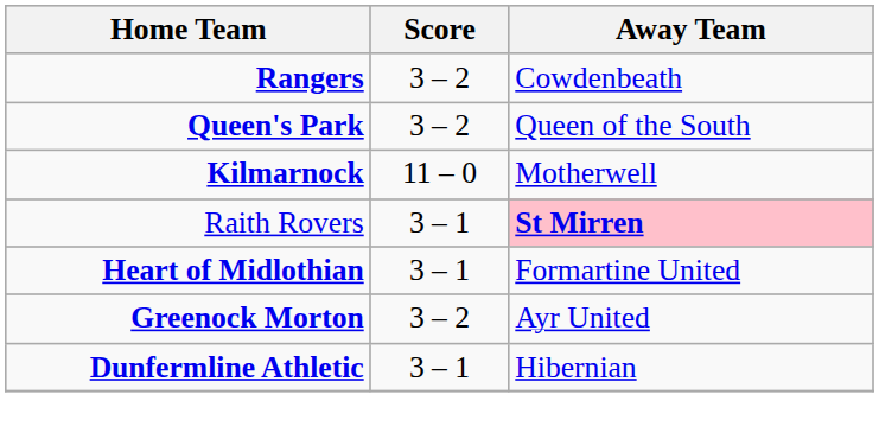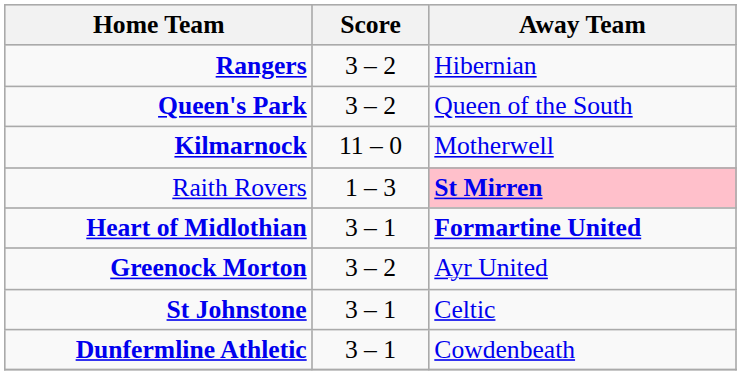 <table class="wikitable" style="border-collapse: collapse;">
 <tr>
 <th align="right" width="185">Home Team</th>
 <th align="center" width="65"> Score </th>
 <th align="left" width="185">Away Team</th>
 </tr>
 <tr>
 <td style="text-align: right;"><strong><a href='#'>Rangers</a></strong></td>
 <td style="text-align: center;">3 – 2 </td>
-<td style="text-align: left;"><a href='#'>Cowdenbeath</a></td>
+<td style="text-align: left;"><a href='#'>Hibernian</a></td>
 </tr>
 <tr>
 <td style="text-align: right;"><strong><a href='#'>Queen's Park</a></strong></td>
 <td style="text-align: center;">3 – 2 </td>
 <td style="text-align: left;"><a href='#'>Queen of the South</a></td>
 </tr>
 <tr>
 <td style="text-align: right;"><strong><a href='#'>Kilmarnock</a></strong></td>
 <td style="text-align: center;">11 – 0</td>
 <td style="text-align: left;"><a href='#'>Motherwell</a></td>
 </tr>
 <tr>
 <td style="text-align: right;"><a href='#'>Raith Rovers</a></td>
-<td style="text-align: center;">3 – 1</td>
+<td style="text-align: center;">1 – 3</td>
 <td style="background: pink; text-align: left;"><strong><a href='#'>St Mirren</a></strong></td>
 </tr>
 <tr>
 <td style="text-align: right;"><strong><a href='#'>Heart of Midlothian</a></strong></td>
 <td style="text-align: center;">3 – 1</td>
-<td style="text-align: left;"><a href='#'>Formartine United</a></td>
+<td style="text-align: left;"><strong><a href='#'>Formartine United</a></strong></td>
 </tr>
 <tr>
 <td style="text-align: right;"><strong><a href='#'>Greenock Morton</a></strong></td>
 <td style="text-align: center;">3 – 2</td>
 <td style="text-align: left;"><a href='#'>Ayr United</a></td>
 </tr>
 <tr>
+<td style="text-align: right;"><strong><a href='#'>St Johnstone</a></strong></td>
+<td style="text-align: center;">3 – 1</td>
+<td style="text-align: left;"><a href='#'>Celtic</a></td>
+</tr>
+<tr>
 <td style="text-align: right;"><strong><a href='#'>Dunfermline Athletic</a></strong></td>
 <td style="text-align: center;">3 – 1</td>
-<td style="text-align: left;"><a href='#'>Hibernian</a></td>
+<td style="text-align: left;"><a href='#'>Cowdenbeath</a></td>
 </tr>
 <tr>
 </tr>
 </table>
